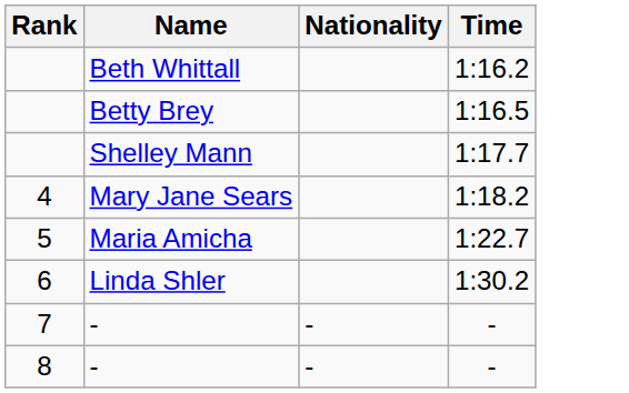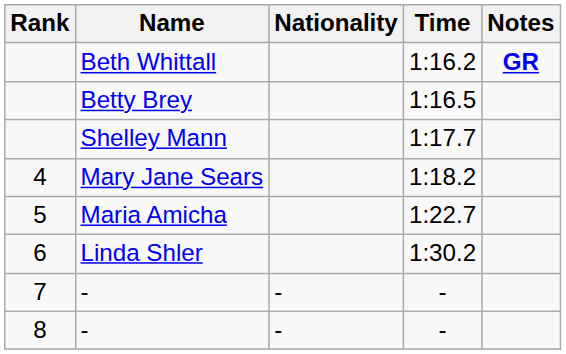 <table class="wikitable sortable" style="text-align:center">
 <tr>
 <th>Rank</th>
 <th>Name</th>
 <th>Nationality</th>
 <th>Time</th>
+<th>Notes</th>
 </tr>
 <tr>
 <td></td>
 <td align=left><a href='#'>Beth Whittall</a></td>
 <td align=left></td>
 <td>1:16.2</td>
+<td><strong><a href='#'>GR</a></strong></td>
 </tr>
 <tr>
 <td></td>
 <td align=left><a href='#'>Betty Brey</a></td>
 <td align=left></td>
 <td>1:16.5</td>
+<td></td>
 </tr>
 <tr>
 <td></td>
 <td align=left><a href='#'>Shelley Mann</a></td>
 <td align=left></td>
 <td>1:17.7</td>
+<td></td>
 </tr>
 <tr>
 <td>4</td>
 <td align=left><a href='#'>Mary Jane Sears</a></td>
 <td align=left></td>
 <td>1:18.2</td>
+<td></td>
 </tr>
 <tr>
 <td>5</td>
 <td align=left><a href='#'>Maria Amicha</a></td>
 <td align=left></td>
 <td>1:22.7</td>
+<td></td>
 </tr>
 <tr>
 <td>6</td>
 <td align=left><a href='#'>Linda Shler</a></td>
 <td align=left></td>
 <td>1:30.2</td>
+<td></td>
 </tr>
 <tr>
 <td>7</td>
 <td align=left>-</td>
 <td align=left>-</td>
 <td>-</td>
+<td></td>
 </tr>
 <tr>
 <td>8</td>
 <td align=left>-</td>
 <td align=left>-</td>
 <td>-</td>
+<td></td>
 </tr>
 </table>
